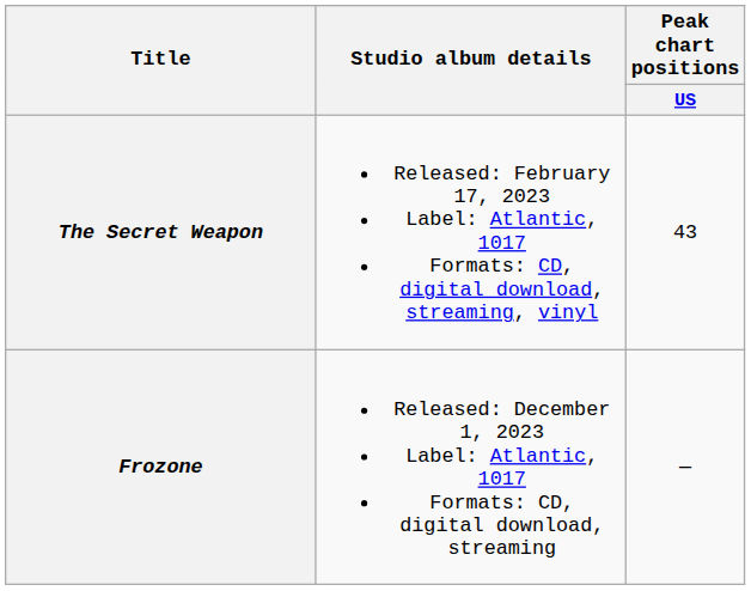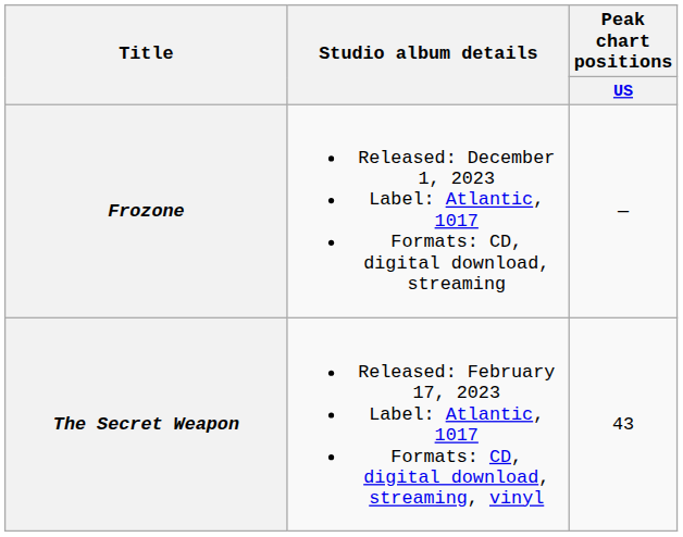 <table class="wikitable plainrowheaders" style="text-align:center;">
 <tr>
 <th scope="col" rowspan="2" style="width:15em;">Title</th>
 <th scope="col" rowspan="2" style="width:15em;">Studio album details</th>
 <th colspan="1">Peak chart positions</th>
 </tr>
 <tr>
 <th scope="col" style="width:3em;font-size:90%;"><a href='#'>US</a><br></th>
 </tr>
 <tr>
+<th scope="row"><em>Frozone</em></th>
+<td><br><ul><li>Released: December 1, 2023</li><li>Label: <a href='#'>Atlantic</a>, <a href='#'>1017</a></li><li>Formats: CD, digital download, streaming</li></ul></td>
+<td>—</td>
+</tr>
+<tr>
 <th scope="row"><em>The Secret Weapon</em></th>
 <td><br><ul><li>Released: February 17, 2023</li><li>Label: <a href='#'>Atlantic</a>, <a href='#'>1017</a></li><li>Formats: <a href='#'>CD</a>, <a href='#'>digital download</a>, <a href='#'>streaming</a>, <a href='#'>vinyl</a></li></ul></td>
 <td>43</td>
 </tr>
-<tr>
-<th scope="row"><em>Frozone</em></th>
-<td><br><ul><li>Released: December 1, 2023</li><li>Label: <a href='#'>Atlantic</a>, <a href='#'>1017</a></li><li>Formats: CD, digital download, streaming</li></ul></td>
-<td>—</td>
-</tr>
 </table>
